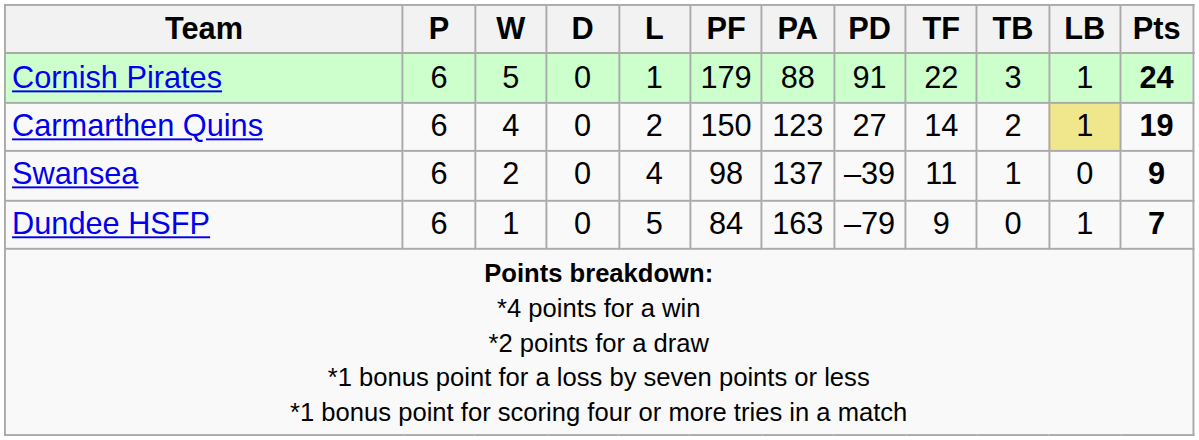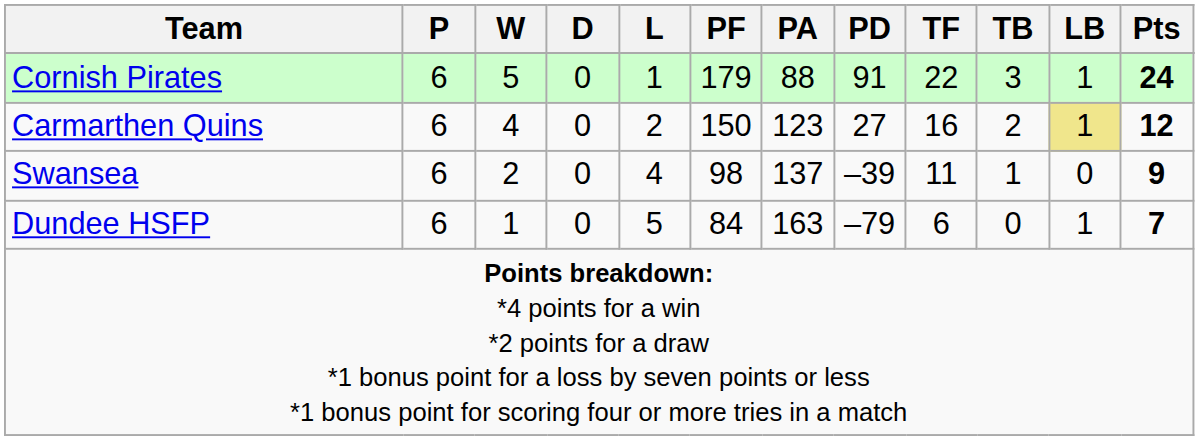 <table class="wikitable" style="text-align: center;">
 <tr>
 <th style="width:200px;">Team</th>
 <th width="30">P</th>
 <th width="30">W</th>
 <th width="30">D</th>
 <th width="30">L</th>
 <th width="30">PF</th>
 <th width="30">PA</th>
 <th width="30">PD</th>
 <th width="30">TF</th>
 <th width="30">TB</th>
 <th width="30">LB</th>
 <th width="30">Pts<br></th>
 </tr>
 <tr>
 </tr>
 <tr style="background:#ccffcc;">
 <td align="left"> <a href='#'>Cornish Pirates</a></td>
 <td>6</td>
 <td>5</td>
 <td>0</td>
 <td>1</td>
 <td>179</td>
 <td>88</td>
 <td>91</td>
 <td>22</td>
 <td>3</td>
 <td>1</td>
 <td><strong>24</strong></td>
 </tr>
 <tr>
 <td align="left"> <a href='#'>Carmarthen Quins</a></td>
 <td>6</td>
 <td>4</td>
 <td>0</td>
 <td>2</td>
 <td>150</td>
 <td>123</td>
 <td>27</td>
-<td>14</td>
+<td>16</td>
 <td>2</td>
 <td style="background: khaki;">1</td>
-<td><strong>19</strong></td>
+<td><strong>12</strong></td>
 </tr>
 <tr>
 <td align="left"> <a href='#'>Swansea</a></td>
 <td>6</td>
 <td>2</td>
 <td>0</td>
 <td>4</td>
 <td>98</td>
 <td>137</td>
 <td>–39</td>
 <td>11</td>
 <td>1</td>
 <td>0</td>
 <td><strong>9</strong></td>
 </tr>
 <tr>
 <td align="left"> <a href='#'>Dundee HSFP</a></td>
 <td>6</td>
 <td>1</td>
 <td>0</td>
 <td>5</td>
 <td>84</td>
 <td>163</td>
 <td>–79</td>
-<td>9</td>
+<td>6</td>
 <td>0</td>
 <td>1</td>
 <td><strong>7</strong></td>
 </tr>
 <tr>
 <td colspan="14" style="border:0px"><small><strong>Points breakdown:</strong><br>*4 points for a win<br>*2 points for a draw<br>*1 bonus point for a loss by seven points or less<br>*1 bonus point for scoring four or more tries in a match</small></td>
 </tr>
 </table>
